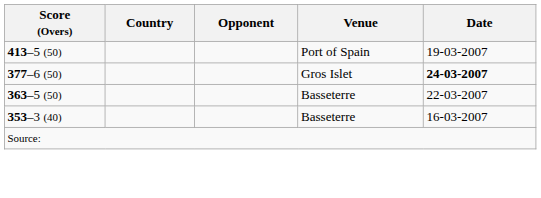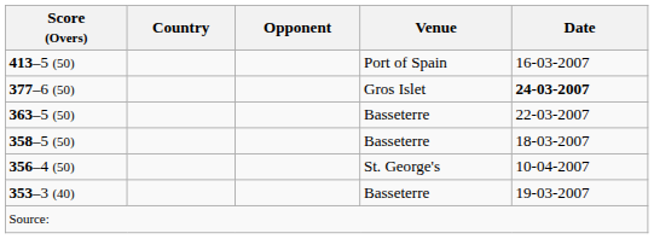 <table class="wikitable" style="font-size:95%;" width="70%">
 <tr>
 <th>Score <br><small>(Overs)</small></th>
 <th>Country</th>
 <th>Opponent</th>
 <th>Venue</th>
 <th>Date</th>
 </tr>
 <tr>
 <td><strong>413</strong>–5 <small>(50)</small></td>
 <td></td>
 <td></td>
 <td>Port of Spain</td>
-<td>19-03-2007</td>
+<td>16-03-2007</td>
 </tr>
 <tr>
 <td><strong>377</strong>–6 <small>(50)</small></td>
 <td></td>
 <td></td>
 <td>Gros Islet</td>
 <td><strong>24-03-2007</strong></td>
 </tr>
 <tr>
 <td><strong>363</strong>–5 <small>(50)</small></td>
 <td></td>
 <td></td>
 <td>Basseterre</td>
 <td>22-03-2007</td>
 </tr>
 <tr>
+<td><strong>358</strong>–5 <small>(50)</small></td>
+<td></td>
+<td></td>
+<td>Basseterre</td>
+<td>18-03-2007</td>
+</tr>
+<tr>
+<td><strong>356</strong>–4 <small>(50)</small></td>
+<td></td>
+<td></td>
+<td>St. George's</td>
+<td>10-04-2007</td>
+</tr>
+<tr>
 <td><strong>353</strong>–3 <small>(40)</small></td>
 <td></td>
 <td></td>
 <td>Basseterre</td>
-<td>16-03-2007</td>
+<td>19-03-2007</td>
 </tr>
 <tr>
 <td colspan=5><small>Source: </small></td>
 </tr>
 </table>
